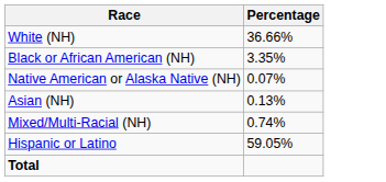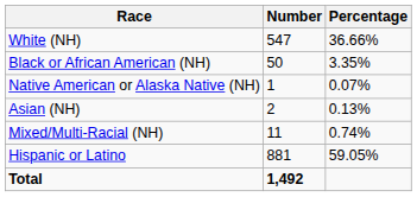 <table class="wikitable">
 <tr>
 <th>Race</th>
+<th>Number</th>
 <th>Percentage</th>
 </tr>
 <tr>
 <td><a href='#'>White</a> (NH)</td>
+<td>547</td>
 <td>36.66%</td>
 </tr>
 <tr>
 <td><a href='#'>Black or African American</a> (NH)</td>
+<td>50</td>
 <td>3.35%</td>
 </tr>
 <tr>
 <td><a href='#'>Native American</a> or <a href='#'>Alaska Native</a> (NH)</td>
+<td>1</td>
 <td>0.07%</td>
 </tr>
 <tr>
 <td><a href='#'>Asian</a> (NH)</td>
+<td>2</td>
 <td>0.13%</td>
 </tr>
 <tr>
 <td><a href='#'>Mixed/Multi-Racial</a> (NH)</td>
+<td>11</td>
 <td>0.74%</td>
 </tr>
 <tr>
 <td><a href='#'>Hispanic or Latino</a></td>
+<td>881</td>
 <td>59.05%</td>
 </tr>
 <tr>
 <td><strong>Total</strong></td>
+<td><strong>1,492</strong></td>
 <td></td>
 </tr>
 </table>
